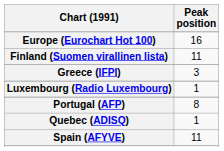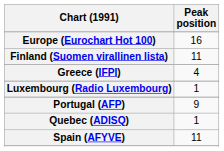 <table class="wikitable sortable plainrowheaders" style="text-align:center">
 <tr>
 <th scope="col">Chart (1991)</th>
 <th scope="col">Peak<br>position</th>
 </tr>
 <tr>
 </tr>
 <tr>
 </tr>
 <tr>
 </tr>
 <tr>
 </tr>
 <tr>
 </tr>
 <tr>
 <th scope="row">Europe (<a href='#'>Eurochart Hot 100</a>)</th>
 <td>16</td>
 </tr>
 <tr>
 <th scope="row">Finland (<a href='#'>Suomen virallinen lista</a>)</th>
 <td>11</td>
 </tr>
 <tr>
 </tr>
 <tr>
 <th scope="row">Greece (<a href='#'>IFPI</a>)</th>
-<td>3</td>
+<td>4</td>
 </tr>
 <tr>
 </tr>
 <tr>
 <th scope="row">Luxembourg (<a href='#'>Radio Luxembourg</a>)</th>
 <td align="center">1</td>
 </tr>
 <tr>
 </tr>
 <tr>
 </tr>
 <tr>
 <th scope="row">Portugal (<a href='#'>AFP</a>)</th>
-<td>8</td>
+<td>9</td>
 </tr>
 <tr>
 <th scope="row">Quebec (<a href='#'>ADISQ</a>)</th>
 <td align="center">1</td>
 </tr>
 <tr>
 <th scope="row">Spain (<a href='#'>AFYVE</a>)</th>
 <td>11</td>
 </tr>
 <tr>
 </tr>
 <tr>
 </tr>
 <tr>
 </tr>
 <tr>
 </tr>
 </table>
